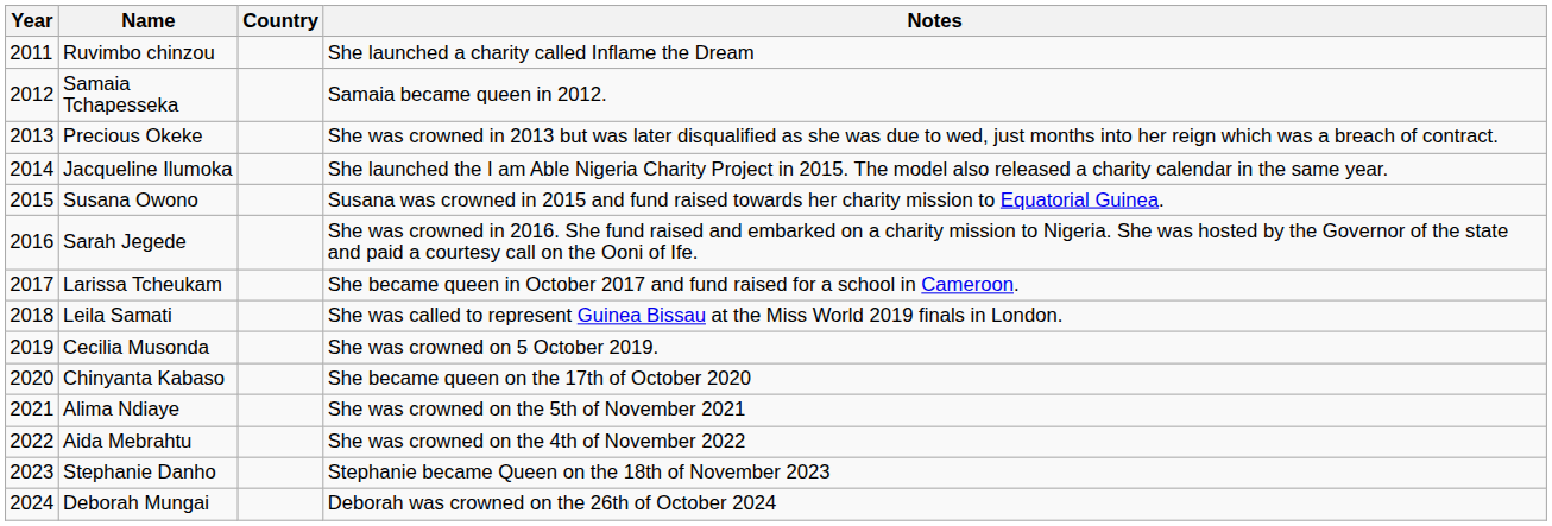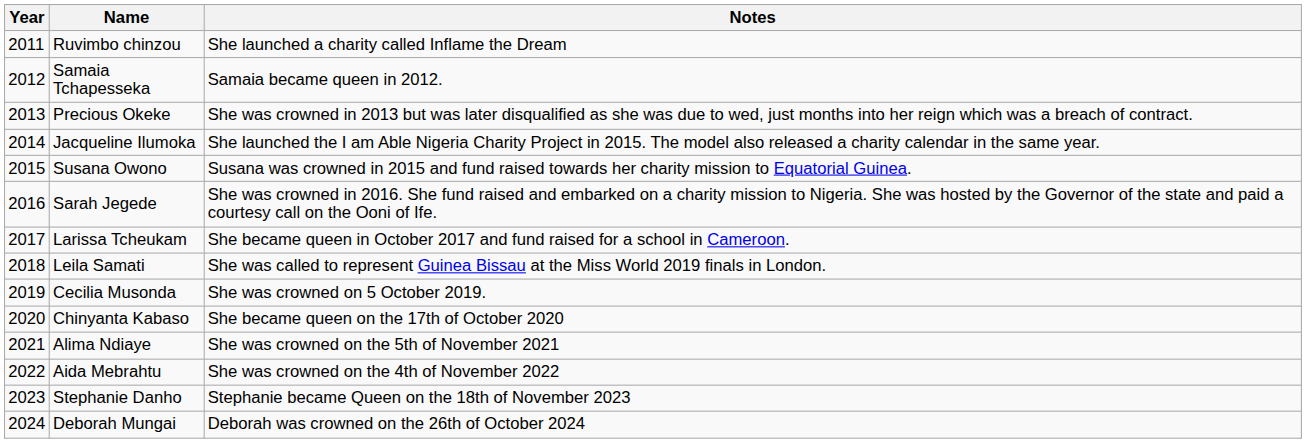 <table class="wikitable">
 <tr>
 <th>Year</th>
 <th>Name</th>
-<th>Country</th>
 <th>Notes</th>
 </tr>
 <tr>
 <td>2011</td>
 <td>Ruvimbo chinzou</td>
-<td></td>
 <td>She launched a charity called Inflame the Dream</td>
 </tr>
 <tr>
 <td>2012</td>
 <td>Samaia Tchapesseka</td>
-<td></td>
 <td>Samaia became queen in 2012.</td>
 </tr>
 <tr>
 <td>2013</td>
 <td>Precious Okeke</td>
-<td></td>
 <td>She was crowned in 2013 but was later disqualified as she was due to wed,  just months into her reign which was a breach of contract.</td>
 </tr>
 <tr>
 <td>2014</td>
 <td>Jacqueline Ilumoka</td>
-<td></td>
 <td>She launched the I am Able Nigeria Charity Project  in 2015. The model also released a charity calendar in the same year.</td>
 </tr>
 <tr>
 <td>2015</td>
 <td>Susana Owono</td>
-<td></td>
 <td>Susana was crowned in 2015 and fund raised towards her charity mission to <a href='#'>Equatorial Guinea</a>.</td>
 </tr>
 <tr>
 <td>2016</td>
 <td>Sarah Jegede</td>
-<td></td>
 <td>She was crowned in 2016. She fund raised and embarked on a charity mission to Nigeria. She was hosted by the Governor of the state and paid a courtesy call on the Ooni of Ife.</td>
 </tr>
 <tr>
 <td>2017</td>
 <td>Larissa Tcheukam</td>
-<td></td>
 <td>She became queen in October 2017 and fund raised for a school in <a href='#'>Cameroon</a>.</td>
 </tr>
 <tr>
 <td>2018</td>
 <td>Leila Samati</td>
-<td></td>
 <td>She was called to represent <a href='#'>Guinea Bissau</a> at the Miss World 2019 finals in London.</td>
 </tr>
 <tr>
 <td>2019</td>
 <td>Cecilia Musonda</td>
-<td></td>
 <td>She was crowned on 5 October 2019.</td>
 </tr>
 <tr>
 <td>2020</td>
 <td>Chinyanta Kabaso</td>
-<td></td>
 <td>She became queen on the 17th of October 2020</td>
 </tr>
 <tr>
 <td>2021</td>
 <td>Alima Ndiaye</td>
-<td></td>
 <td>She was crowned on the 5th of November 2021 </td>
 </tr>
 <tr>
 <td>2022</td>
 <td>Aida Mebrahtu</td>
-<td></td>
 <td>She was crowned on the 4th of November 2022</td>
 </tr>
 <tr>
 <td>2023</td>
 <td>Stephanie Danho</td>
-<td></td>
 <td>Stephanie became Queen on the 18th of November 2023</td>
 </tr>
 <tr>
 <td>2024</td>
 <td>Deborah Mungai</td>
-<td></td>
 <td>Deborah was crowned on the 26th of October 2024  </td>
 </tr>
 </table>
